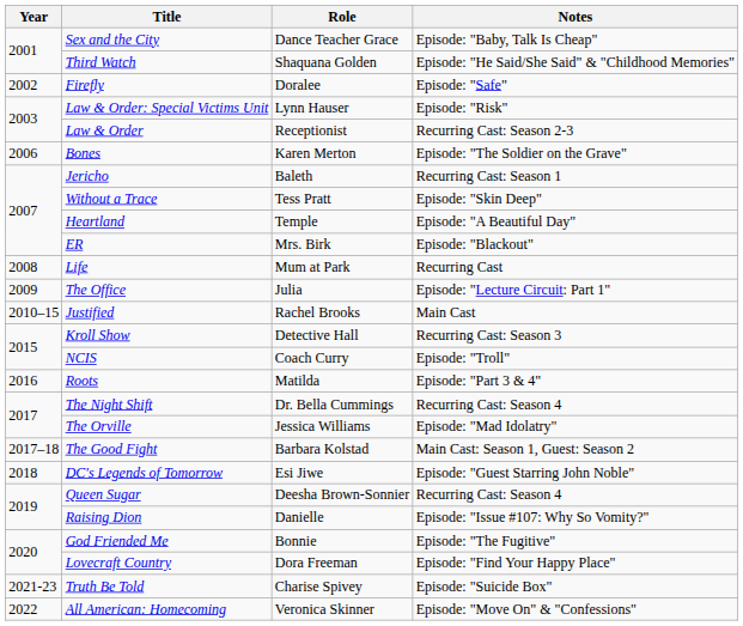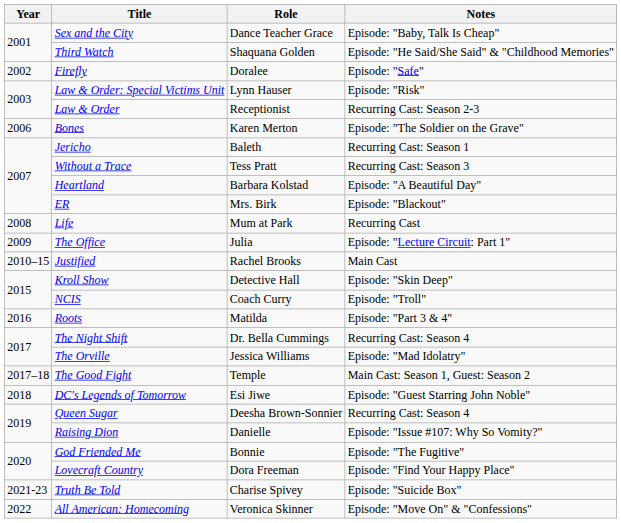 <table class="wikitable sortable">
 <tr>
 <th>Year</th>
 <th>Title</th>
 <th>Role</th>
 <th>Notes</th>
 </tr>
 <tr>
 <td rowspan=2>2001</td>
 <td><em><a href='#'>Sex and the City</a></em></td>
 <td>Dance Teacher Grace</td>
 <td>Episode: "Baby, Talk Is Cheap"</td>
 </tr>
 <tr>
 <td><em><a href='#'>Third Watch</a></em></td>
 <td>Shaquana Golden</td>
 <td>Episode: "He Said/She Said" & "Childhood Memories"</td>
 </tr>
 <tr>
 <td>2002</td>
 <td><em><a href='#'>Firefly</a></em></td>
 <td>Doralee</td>
 <td>Episode: "<a href='#'>Safe</a>"</td>
 </tr>
 <tr>
 <td rowspan=2>2003</td>
 <td><em><a href='#'>Law & Order: Special Victims Unit</a></em></td>
 <td>Lynn Hauser</td>
 <td>Episode: "Risk"</td>
 </tr>
 <tr>
 <td><em><a href='#'>Law & Order</a></em></td>
 <td>Receptionist</td>
 <td>Recurring Cast: Season 2-3</td>
 </tr>
 <tr>
 <td>2006</td>
 <td><em><a href='#'>Bones</a></em></td>
 <td>Karen Merton</td>
 <td>Episode: "The Soldier on the Grave"</td>
 </tr>
 <tr>
 <td rowspan=4>2007</td>
 <td><em><a href='#'>Jericho</a></em></td>
 <td>Baleth</td>
 <td>Recurring Cast: Season 1</td>
 </tr>
 <tr>
 <td><em><a href='#'>Without a Trace</a></em></td>
 <td>Tess Pratt</td>
-<td>Episode: "Skin Deep"</td>
+<td>Recurring Cast: Season 3</td>
 </tr>
 <tr>
 <td><em><a href='#'>Heartland</a></em></td>
-<td>Temple</td>
+<td>Barbara Kolstad</td>
 <td>Episode: "A Beautiful Day"</td>
 </tr>
 <tr>
 <td><em><a href='#'>ER</a></em></td>
 <td>Mrs. Birk</td>
 <td>Episode: "Blackout"</td>
 </tr>
 <tr>
 <td>2008</td>
 <td><em><a href='#'>Life</a></em></td>
 <td>Mum at Park</td>
 <td>Recurring Cast</td>
 </tr>
 <tr>
 <td>2009</td>
 <td><em><a href='#'>The Office</a></em></td>
 <td>Julia</td>
 <td>Episode: "<a href='#'>Lecture Circuit</a>: Part 1"</td>
 </tr>
 <tr>
 <td>2010–15</td>
 <td><em><a href='#'>Justified</a></em></td>
 <td>Rachel Brooks</td>
 <td>Main Cast</td>
 </tr>
 <tr>
 <td rowspan=2>2015</td>
 <td><em><a href='#'>Kroll Show</a></em></td>
 <td>Detective Hall</td>
-<td>Recurring Cast: Season 3</td>
+<td>Episode: "Skin Deep"</td>
 </tr>
 <tr>
 <td><em><a href='#'>NCIS</a></em></td>
 <td>Coach Curry</td>
 <td>Episode: "Troll"</td>
 </tr>
 <tr>
 <td>2016</td>
 <td><em><a href='#'>Roots</a></em></td>
 <td>Matilda</td>
 <td>Episode: "Part 3 & 4"</td>
 </tr>
 <tr>
 <td rowspan=2>2017</td>
 <td><em><a href='#'>The Night Shift</a></em></td>
 <td>Dr. Bella Cummings</td>
 <td>Recurring Cast: Season 4</td>
 </tr>
 <tr>
 <td><em><a href='#'>The Orville</a></em></td>
 <td>Jessica Williams</td>
 <td>Episode: "Mad Idolatry"</td>
 </tr>
 <tr>
 <td>2017–18</td>
 <td><em><a href='#'>The Good Fight</a></em></td>
-<td>Barbara Kolstad</td>
+<td>Temple</td>
 <td>Main Cast: Season 1, Guest: Season 2</td>
 </tr>
 <tr>
 <td>2018</td>
 <td><em><a href='#'>DC's Legends of Tomorrow</a></em></td>
 <td>Esi Jiwe</td>
 <td>Episode: "Guest Starring John Noble"</td>
 </tr>
 <tr>
 <td rowspan=2>2019</td>
 <td><em><a href='#'>Queen Sugar</a></em></td>
 <td>Deesha Brown-Sonnier</td>
 <td>Recurring Cast: Season 4</td>
 </tr>
 <tr>
 <td><em><a href='#'>Raising Dion</a></em></td>
 <td>Danielle</td>
 <td>Episode: "Issue #107: Why So Vomity?"</td>
 </tr>
 <tr>
 <td rowspan=2>2020</td>
 <td><em><a href='#'>God Friended Me</a></em></td>
 <td>Bonnie</td>
 <td>Episode: "The Fugitive"</td>
 </tr>
 <tr>
 <td><em><a href='#'>Lovecraft Country</a></em></td>
 <td>Dora Freeman</td>
 <td>Episode: "Find Your Happy Place"</td>
 </tr>
 <tr>
 <td>2021-23</td>
 <td><em><a href='#'>Truth Be Told</a></em></td>
 <td>Charise Spivey</td>
 <td>Episode: "Suicide Box"</td>
 </tr>
 <tr>
 <td>2022</td>
 <td><em><a href='#'>All American: Homecoming</a></em></td>
 <td>Veronica Skinner</td>
 <td>Episode: "Move On" & "Confessions"</td>
 </tr>
 </table>
